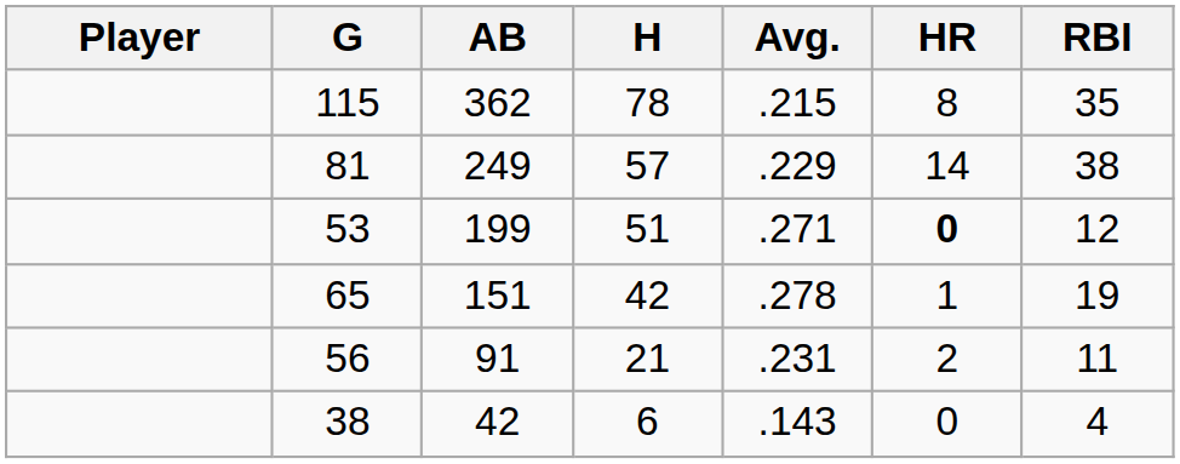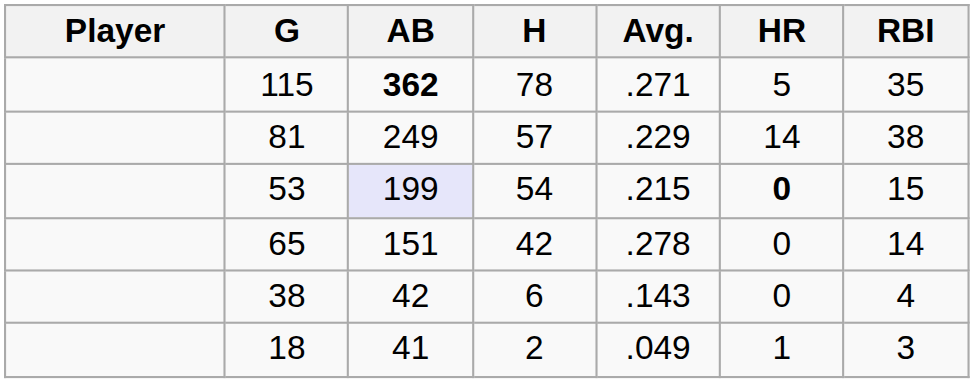 <table class="wikitable sortable">
 <tr>
 <th bgcolor="#DDDDFF" width="16%">Player</th>
 <th bgcolor="#DDDDFF" width="9%">G</th>
 <th bgcolor="#DDDDFF" width="9%">AB</th>
 <th bgcolor="#DDDDFF" width="9%">H</th>
 <th bgcolor="#DDDDFF" width="9%">Avg.</th>
 <th bgcolor="#DDDDFF" width="9%">HR</th>
 <th bgcolor="#DDDDFF" width="9%">RBI</th>
 </tr>
 <tr align="center">
 <td></td>
 <td>115</td>
-<td>362</td>
+<td><strong>362</strong></td>
 <td>78</td>
-<td>.215</td>
-<td>8</td>
+<td>.271</td>
+<td>5</td>
 <td>35</td>
 </tr>
 <tr align="center">
 <td></td>
 <td>81</td>
 <td>249</td>
 <td>57</td>
 <td>.229</td>
 <td>14</td>
 <td>38</td>
 </tr>
 <tr align="center">
 <td></td>
 <td>53</td>
-<td>199</td>
-<td>51</td>
-<td>.271</td>
+<td style="background: lavender;">199</td>
+<td>54</td>
+<td>.215</td>
 <td><strong>0</strong></td>
-<td>12</td>
+<td>15</td>
 </tr>
 <tr align="center">
 <td></td>
 <td>65</td>
 <td>151</td>
 <td>42</td>
 <td>.278</td>
-<td>1</td>
-<td>19</td>
-</tr>
-<tr align="center">
-<td></td>
-<td>56</td>
-<td>91</td>
-<td>21</td>
-<td>.231</td>
-<td>2</td>
-<td>11</td>
+<td>0</td>
+<td>14</td>
 </tr>
 <tr align="center">
 <td></td>
 <td>38</td>
 <td>42</td>
 <td>6</td>
 <td>.143</td>
 <td>0</td>
 <td>4</td>
 </tr>
+<tr align="center">
+<td></td>
+<td>18</td>
+<td>41</td>
+<td>2</td>
+<td>.049</td>
+<td>1</td>
+<td>3</td>
+</tr>
 </table>
